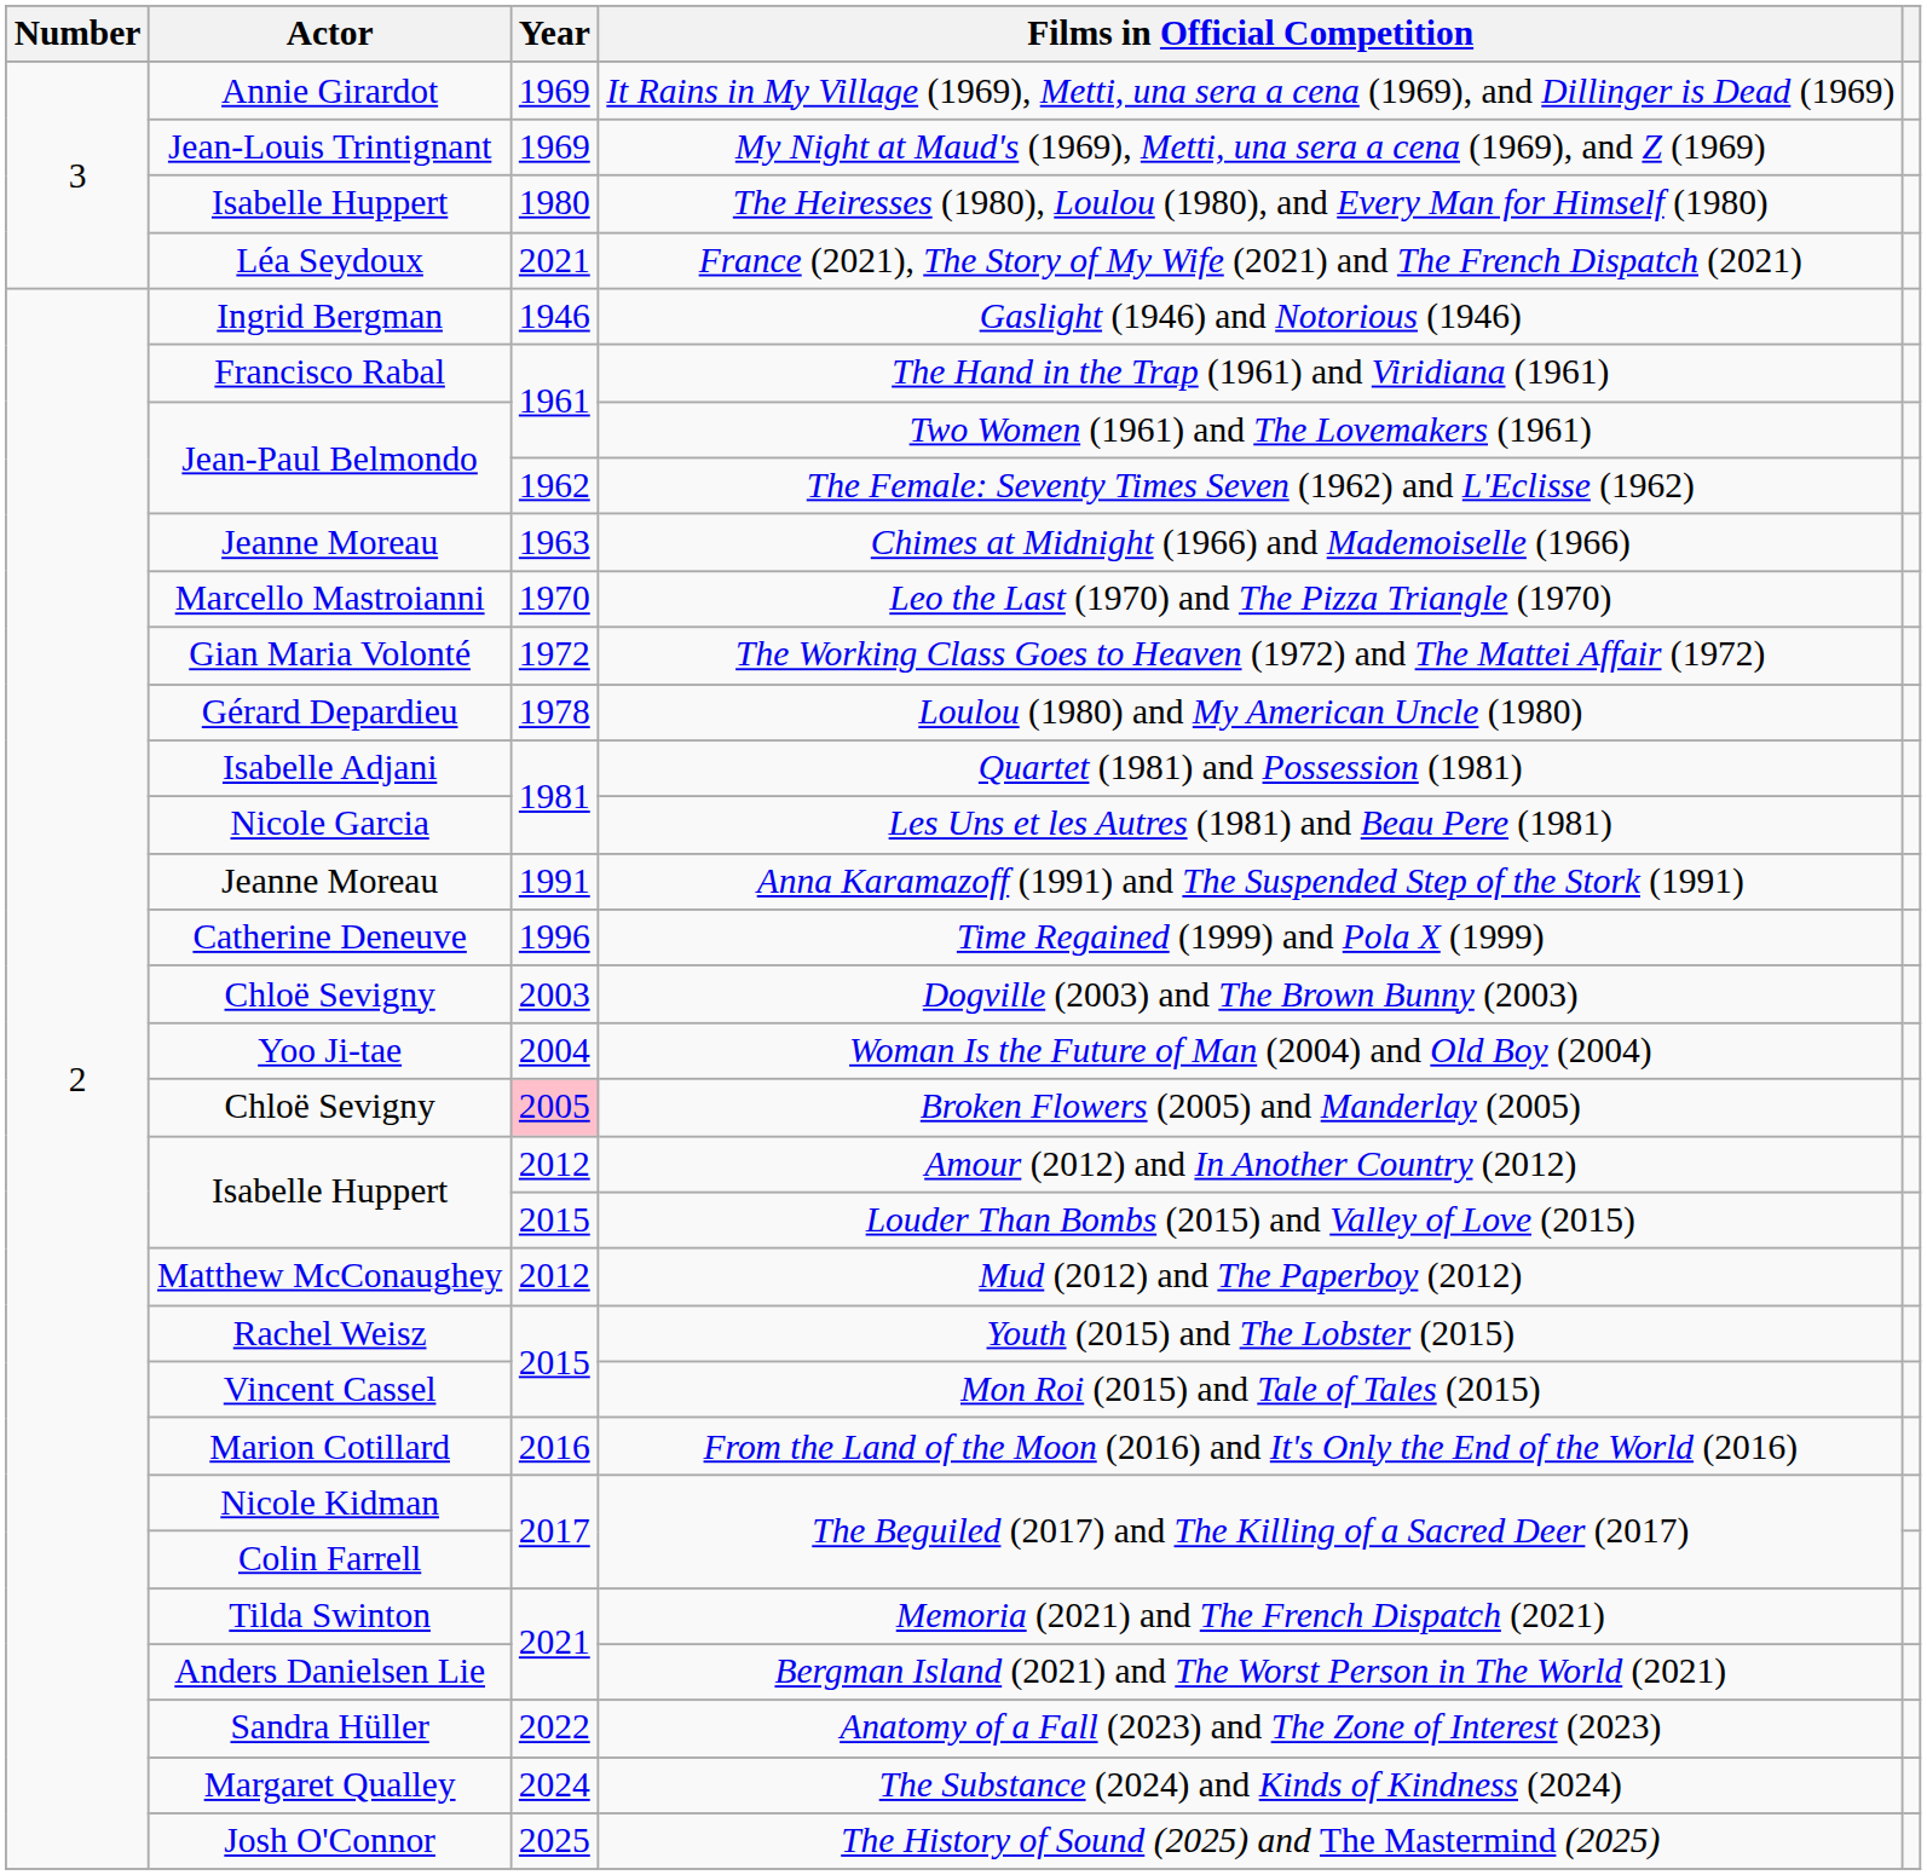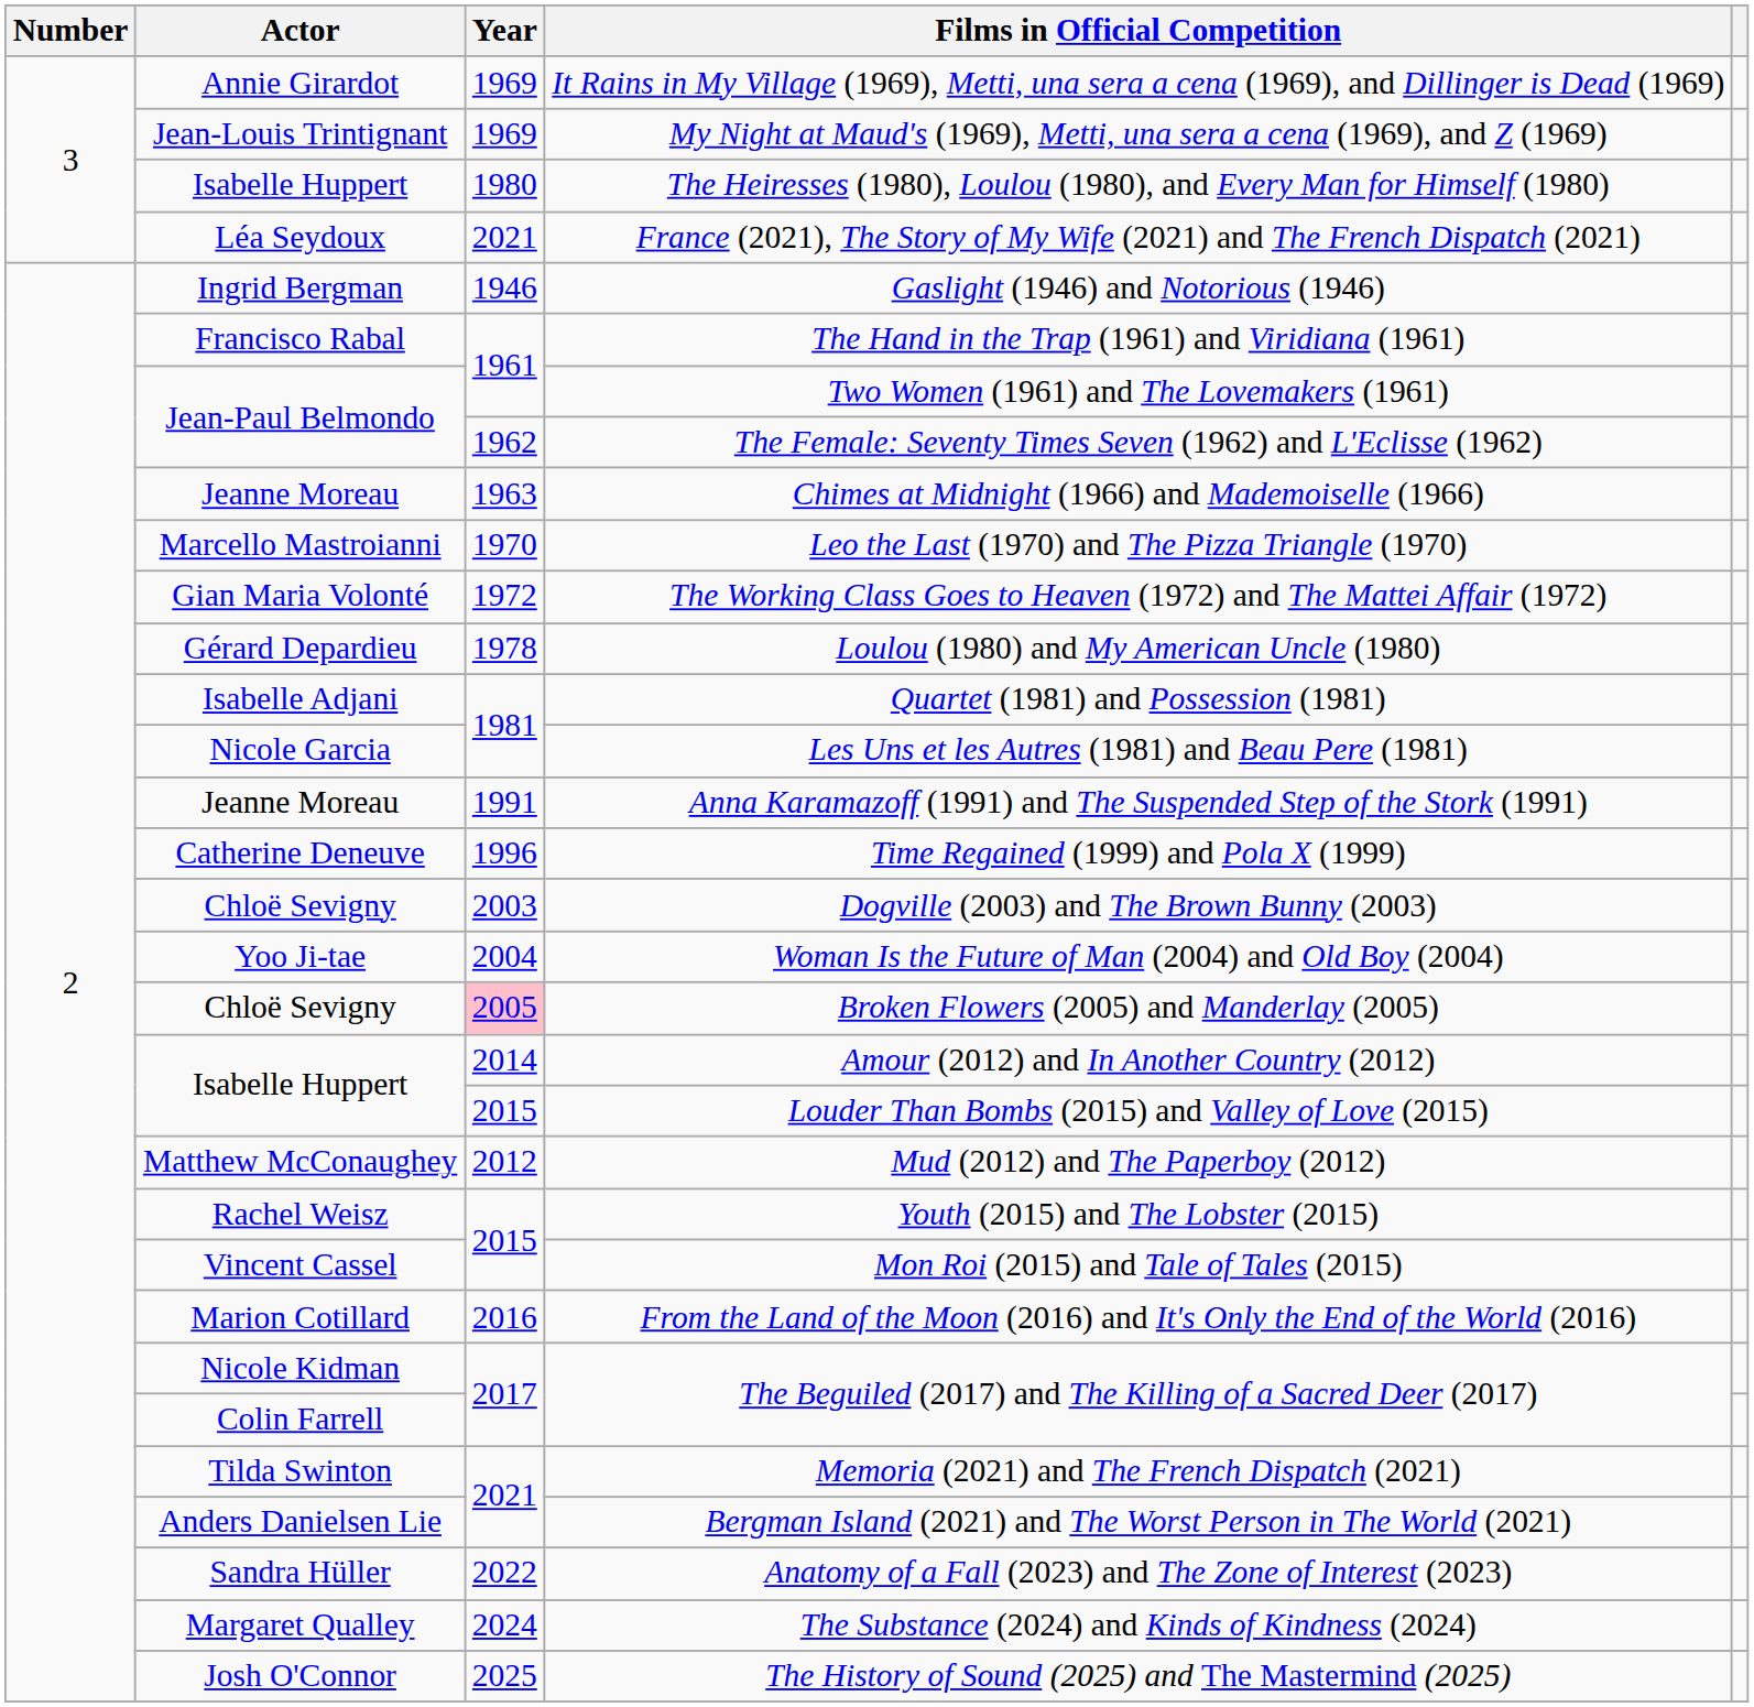 <table class="wikitable sortable" style="text-align: center">
 <tr>
 <th scope="col">Number</th>
 <th scope="col">Actor</th>
 <th scope="col">Year</th>
 <th scope="col">Films in <a href='#'>Official Competition</a></th>
 <th scope="col" class="unsortable"></th>
 </tr>
 <tr>
 <td rowspan="4">3</td>
 <td><a href='#'>Annie Girardot</a></td>
 <td><a href='#'>1969</a></td>
 <td><em><a href='#'>It Rains in My Village</a></em> (1969), <em><a href='#'>Metti, una sera a cena</a></em> (1969), and <em><a href='#'>Dillinger is Dead</a></em> (1969)</td>
 <td></td>
 </tr>
 <tr>
 <td><a href='#'>Jean-Louis Trintignant</a></td>
 <td><a href='#'>1969</a></td>
 <td><em><a href='#'>My Night at Maud's</a></em> (1969), <em><a href='#'>Metti, una sera a cena</a></em> (1969), and <em><a href='#'>Z</a></em> (1969)</td>
 <td></td>
 </tr>
 <tr>
 <td><a href='#'>Isabelle Huppert</a></td>
 <td><a href='#'>1980</a></td>
 <td><em><a href='#'>The Heiresses</a></em> (1980), <em><a href='#'>Loulou</a></em> (1980), and <em><a href='#'>Every Man for Himself</a></em> (1980)</td>
 <td></td>
 </tr>
 <tr>
 <td><a href='#'>Léa Seydoux</a></td>
 <td><a href='#'>2021</a></td>
 <td><em><a href='#'>France</a></em> (2021), <em><a href='#'>The Story of My Wife</a></em> (2021) and <em><a href='#'>The French Dispatch</a></em> (2021)</td>
 <td></td>
 </tr>
 <tr>
 <td rowspan="28">2</td>
 <td><a href='#'>Ingrid Bergman</a></td>
 <td><a href='#'>1946</a></td>
 <td><em><a href='#'>Gaslight</a></em> (1946) and <em><a href='#'>Notorious</a></em> (1946)</td>
 <td></td>
 </tr>
 <tr>
 <td><a href='#'>Francisco Rabal</a></td>
 <td rowspan="2"><a href='#'>1961</a></td>
 <td><em><a href='#'>The Hand in the Trap</a></em> (1961) and <em><a href='#'>Viridiana</a></em> (1961)</td>
 <td></td>
 </tr>
 <tr>
 <td rowspan="2"><a href='#'>Jean-Paul Belmondo</a></td>
 <td><em><a href='#'>Two Women</a></em> (1961) and <em><a href='#'>The Lovemakers</a></em> (1961)</td>
 <td></td>
 </tr>
 <tr>
 <td><a href='#'>1962</a></td>
 <td><em><a href='#'>The Female: Seventy Times Seven</a></em> (1962) and <em><a href='#'>L'Eclisse</a></em> (1962)</td>
 <td></td>
 </tr>
 <tr>
 <td><a href='#'>Jeanne Moreau</a></td>
 <td><a href='#'>1963</a></td>
 <td><em><a href='#'>Chimes at Midnight</a></em> (1966) and <em><a href='#'>Mademoiselle</a></em> (1966)</td>
 <td></td>
 </tr>
 <tr>
 <td><a href='#'>Marcello Mastroianni</a></td>
 <td><a href='#'>1970</a></td>
 <td><em><a href='#'>Leo the Last</a></em> (1970) and <em><a href='#'>The Pizza Triangle</a></em> (1970)</td>
 <td></td>
 </tr>
 <tr>
 <td><a href='#'>Gian Maria Volonté</a></td>
 <td><a href='#'>1972</a></td>
 <td><em><a href='#'>The Working Class Goes to Heaven</a></em> (1972) and <em><a href='#'>The Mattei Affair</a></em> (1972)</td>
 <td></td>
 </tr>
 <tr>
 <td><a href='#'>Gérard Depardieu</a></td>
 <td><a href='#'>1978</a></td>
 <td><em><a href='#'>Loulou</a></em> (1980) and <em><a href='#'>My American Uncle</a></em> (1980)</td>
 <td></td>
 </tr>
 <tr>
 <td><a href='#'>Isabelle Adjani</a></td>
 <td rowspan="2"><a href='#'>1981</a></td>
 <td><em><a href='#'>Quartet</a></em> (1981) and <em><a href='#'>Possession</a></em> (1981)</td>
 <td></td>
 </tr>
 <tr>
 <td><a href='#'>Nicole Garcia</a></td>
 <td><em><a href='#'>Les Uns et les Autres</a></em> (1981) and <em><a href='#'>Beau Pere</a></em> (1981)</td>
 <td></td>
 </tr>
 <tr>
 <td>Jeanne Moreau</td>
 <td><a href='#'>1991</a></td>
 <td><em><a href='#'>Anna Karamazoff</a></em> (1991) and <em><a href='#'>The Suspended Step of the Stork</a></em> (1991)</td>
 <td></td>
 </tr>
 <tr>
 <td><a href='#'>Catherine Deneuve</a></td>
 <td><a href='#'>1996</a></td>
 <td><em><a href='#'>Time Regained</a></em> (1999) and <em><a href='#'>Pola X</a></em> (1999)</td>
 <td></td>
 </tr>
 <tr>
 <td><a href='#'>Chloë Sevigny</a></td>
 <td><a href='#'>2003</a></td>
 <td><em><a href='#'>Dogville</a></em> (2003) and <em><a href='#'>The Brown Bunny</a></em> (2003)</td>
 </tr>
 <tr>
 <td><a href='#'>Yoo Ji-tae</a></td>
 <td><a href='#'>2004</a></td>
 <td><em><a href='#'>Woman Is the Future of Man</a></em> (2004) and <em><a href='#'>Old Boy</a></em> (2004)</td>
 <td></td>
 </tr>
 <tr>
 <td>Chloë Sevigny</td>
 <td style="background: pink;"><a href='#'>2005</a></td>
 <td><em><a href='#'>Broken Flowers</a></em> (2005) and <em><a href='#'>Manderlay</a></em> (2005)</td>
 </tr>
 <tr>
 <td rowspan="2">Isabelle Huppert</td>
-<td><a href='#'>2012</a></td>
+<td><a href='#'>2014</a></td>
 <td><em><a href='#'>Amour</a></em> (2012) and <em><a href='#'>In Another Country</a></em> (2012)</td>
 <td></td>
 </tr>
 <tr>
 <td><a href='#'>2015</a></td>
 <td><em><a href='#'>Louder Than Bombs</a></em> (2015) and <em><a href='#'>Valley of Love</a></em> (2015)</td>
 <td></td>
 </tr>
 <tr>
 <td><a href='#'>Matthew McConaughey</a></td>
 <td><a href='#'>2012</a></td>
 <td><em><a href='#'>Mud</a></em> (2012) and <em><a href='#'>The Paperboy</a></em> (2012)</td>
 <td></td>
 </tr>
 <tr>
 <td><a href='#'>Rachel Weisz</a></td>
 <td rowspan="2"><a href='#'>2015</a></td>
 <td><em><a href='#'>Youth</a></em> (2015) and <em><a href='#'>The Lobster</a></em> (2015)</td>
 <td></td>
 </tr>
 <tr>
 <td><a href='#'>Vincent Cassel</a></td>
 <td><em><a href='#'>Mon Roi</a></em> (2015) and <em><a href='#'>Tale of Tales</a></em> (2015)</td>
 <td></td>
 </tr>
 <tr>
 <td><a href='#'>Marion Cotillard</a></td>
 <td><a href='#'>2016</a></td>
 <td><em><a href='#'>From the Land of the Moon</a></em> (2016) and <em><a href='#'>It's Only the End of the World</a></em> (2016)</td>
 <td></td>
 </tr>
 <tr>
 <td><a href='#'>Nicole Kidman</a></td>
 <td rowspan="2"><a href='#'>2017</a></td>
 <td rowspan="2"><em><a href='#'>The Beguiled</a></em> (2017) and <em><a href='#'>The Killing of a Sacred Deer</a></em> (2017)</td>
 <td></td>
 </tr>
 <tr>
 <td><a href='#'>Colin Farrell</a></td>
 <td></td>
 </tr>
 <tr>
 <td><a href='#'>Tilda Swinton</a></td>
 <td rowspan="2"><a href='#'>2021</a></td>
 <td><em><a href='#'>Memoria</a></em> (2021) and <em><a href='#'>The French Dispatch</a></em> (2021)</td>
 <td></td>
 </tr>
 <tr>
 <td><a href='#'>Anders Danielsen Lie</a></td>
 <td><em><a href='#'>Bergman Island</a></em> (2021) and <em><a href='#'>The Worst Person in The World</a></em> (2021)</td>
 <td></td>
 </tr>
 <tr>
 <td><a href='#'>Sandra Hüller</a></td>
 <td><a href='#'>2022</a></td>
 <td><em><a href='#'>Anatomy of a Fall</a></em> (2023) and <em><a href='#'>The Zone of Interest</a></em> (2023)</td>
 <td></td>
 </tr>
 <tr>
 <td><a href='#'>Margaret Qualley</a></td>
 <td><a href='#'>2024</a></td>
 <td><em><a href='#'>The Substance</a></em> (2024) and <em><a href='#'>Kinds of Kindness</a></em> (2024)</td>
 <td></td>
 </tr>
 <tr>
 <td><a href='#'>Josh O'Connor</a></td>
 <td><a href='#'>2025</a></td>
 <td><em><a href='#'>The History of Sound</a> (2025) and </em><a href='#'>The Mastermind</a><em> (2025)</td>
 <td></td>
 </tr>
 </table>
